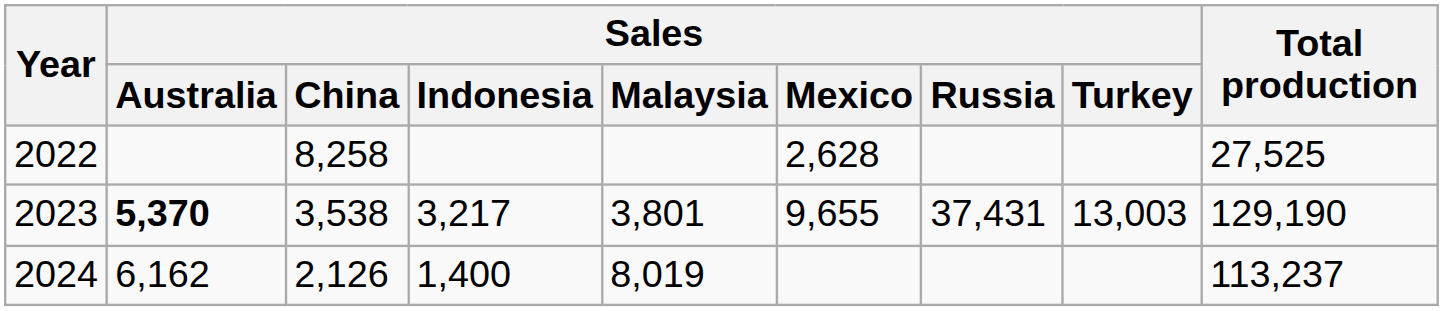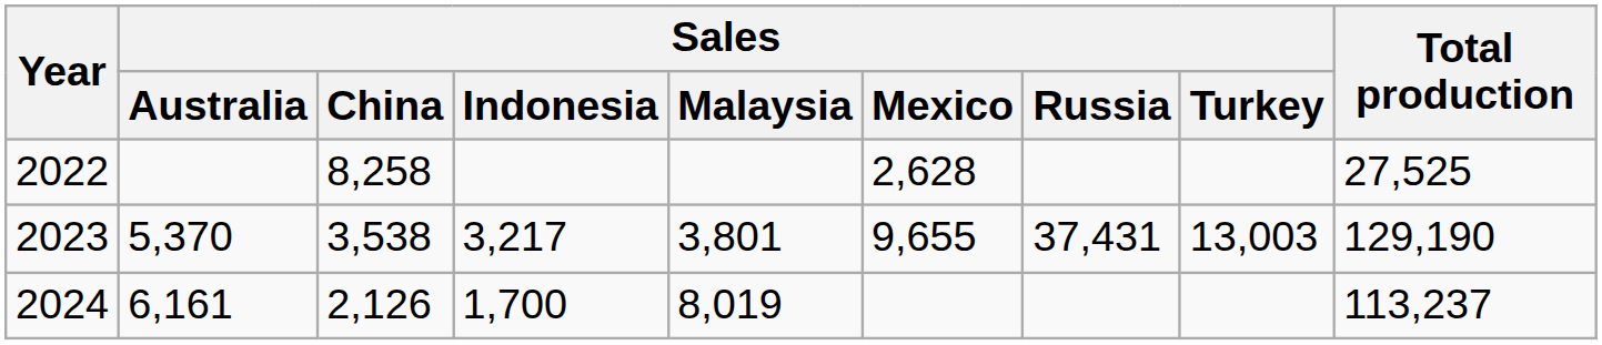 <table class="wikitable">
 <tr>
 <th rowspan="2">Year</th>
 <th colspan="7">Sales</th>
 <th rowspan="2">Total production</th>
 </tr>
 <tr>
 <th>Australia</th>
 <th>China</th>
 <th>Indonesia</th>
 <th>Malaysia</th>
 <th>Mexico</th>
 <th>Russia</th>
 <th>Turkey</th>
 </tr>
 <tr>
 <td>2022</td>
 <td></td>
 <td>8,258</td>
 <td></td>
 <td></td>
 <td>2,628</td>
 <td></td>
 <td></td>
 <td>27,525</td>
 </tr>
 <tr>
 <td>2023</td>
-<td><strong>5,370</strong></td>
+<td>5,370</td>
 <td>3,538</td>
 <td>3,217</td>
 <td>3,801</td>
 <td>9,655</td>
 <td>37,431</td>
 <td>13,003</td>
 <td>129,190</td>
 </tr>
 <tr>
 <td>2024</td>
-<td>6,162</td>
+<td>6,161</td>
 <td>2,126</td>
-<td>1,400</td>
+<td>1,700</td>
 <td>8,019</td>
 <td></td>
 <td></td>
 <td></td>
 <td>113,237</td>
 </tr>
 </table>
